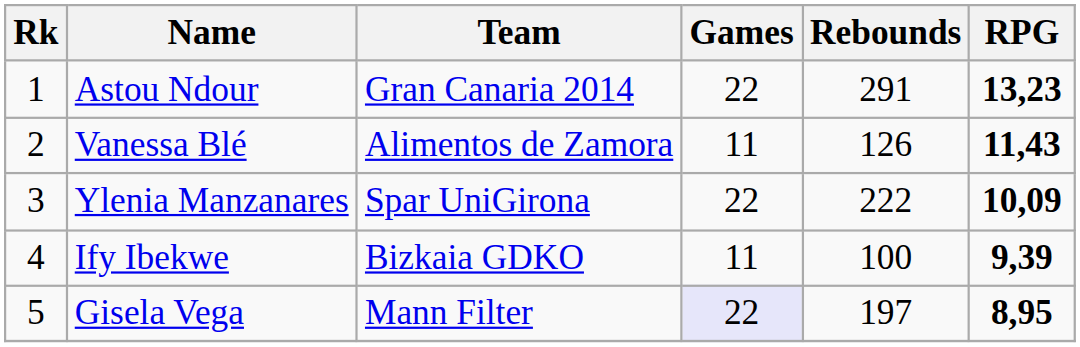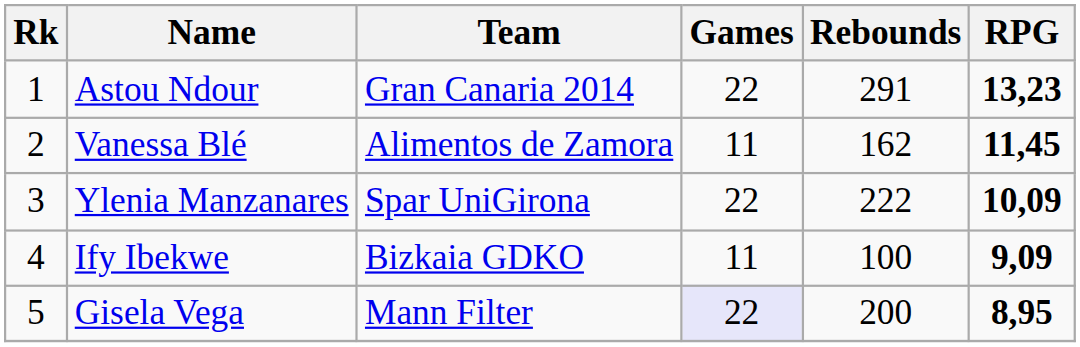 <table class="wikitable" style="text-align: center;">
 <tr>
 <th>Rk</th>
 <th>Name</th>
 <th>Team</th>
 <th>Games</th>
 <th>Rebounds</th>
 <th width=40>RPG</th>
 </tr>
 <tr>
 <td>1</td>
 <td align="left"> <a href='#'>Astou Ndour</a></td>
 <td align="left"><a href='#'>Gran Canaria 2014</a></td>
 <td>22</td>
 <td>291</td>
 <td><strong>13,23</strong></td>
 </tr>
 <tr>
 <td>2</td>
 <td align="left"> <a href='#'>Vanessa Blé</a></td>
 <td align="left"><a href='#'>Alimentos de Zamora</a></td>
 <td>11</td>
-<td>126</td>
-<td><strong>11,43</strong></td>
+<td>162</td>
+<td><strong>11,45</strong></td>
 </tr>
 <tr>
 <td>3</td>
 <td align="left"> <a href='#'>Ylenia Manzanares</a></td>
 <td align="left"><a href='#'>Spar UniGirona</a></td>
 <td>22</td>
 <td>222</td>
 <td><strong>10,09</strong></td>
 </tr>
 <tr>
 <td>4</td>
 <td align="left"> <a href='#'>Ify Ibekwe</a></td>
 <td align="left"><a href='#'>Bizkaia GDKO</a></td>
 <td>11</td>
 <td>100</td>
-<td><strong>9,39</strong></td>
+<td><strong>9,09</strong></td>
 </tr>
 <tr>
 <td>5</td>
 <td align="left"> <a href='#'>Gisela Vega</a></td>
 <td align="left"><a href='#'>Mann Filter</a></td>
 <td style="background: lavender;">22</td>
-<td>197</td>
+<td>200</td>
 <td><strong>8,95</strong></td>
 </tr>
 <tr>
 </tr>
 </table>
